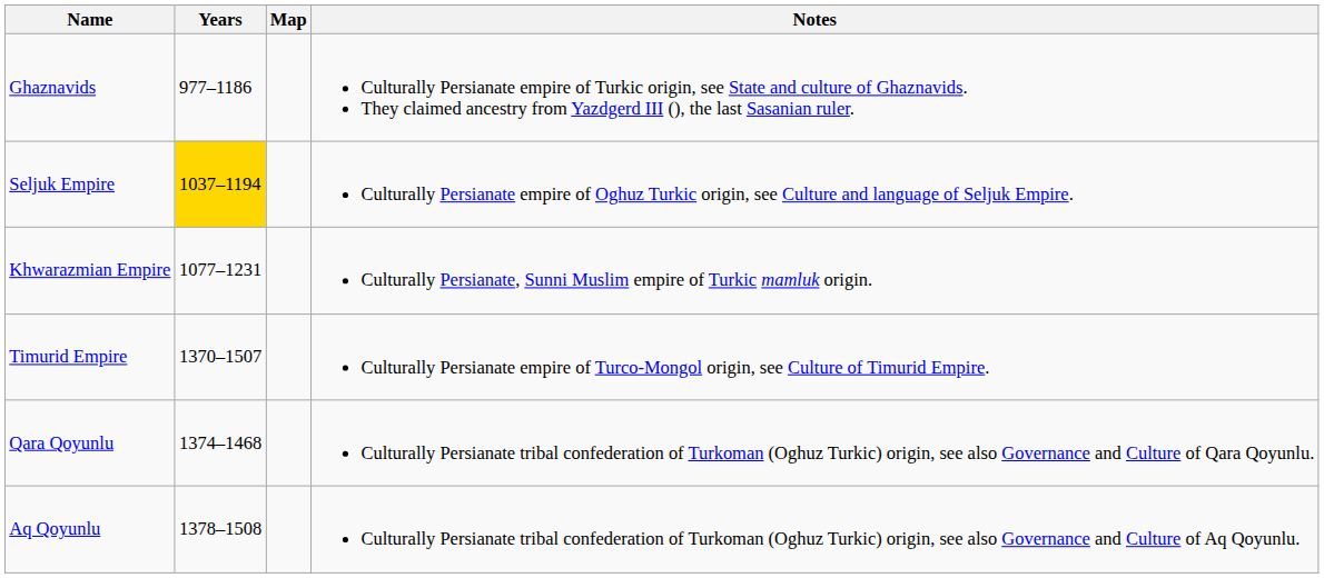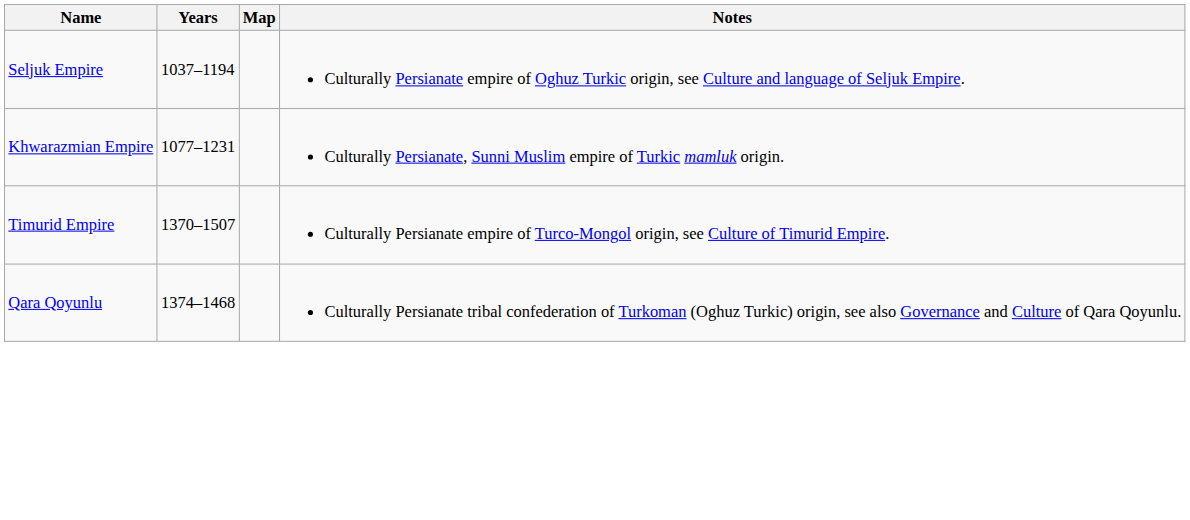 <table class="sortable wikitable">
 <tr>
 <th>Name</th>
 <th>Years</th>
 <th>Map</th>
 <th>Notes</th>
 </tr>
 <tr>
-<td><a href='#'>Ghaznavids</a></td>
-<td>977–1186</td>
-<td></td>
-<td><br><ul><li>Culturally Persianate empire of Turkic origin, see <a href='#'>State and culture of Ghaznavids</a>.</li><li>They claimed ancestry from <a href='#'>Yazdgerd III</a> (), the last <a href='#'>Sasanian ruler</a>.</li></ul></td>
-</tr>
-<tr>
 <td><a href='#'>Seljuk Empire</a></td>
-<td style="background: gold;">1037–1194</td>
+<td>1037–1194</td>
 <td></td>
 <td><br><ul><li>Culturally <a href='#'>Persianate</a> empire of <a href='#'>Oghuz Turkic</a> origin, see <a href='#'>Culture and language of Seljuk Empire</a>.</li></ul></td>
 </tr>
 <tr>
 <td><a href='#'>Khwarazmian Empire</a></td>
 <td>1077–1231</td>
 <td></td>
 <td><br><ul><li>Culturally <a href='#'>Persianate</a>, <a href='#'>Sunni Muslim</a> empire of <a href='#'>Turkic</a> <em><a href='#'>mamluk</a></em> origin.</li></ul></td>
 </tr>
 <tr>
 <td><a href='#'>Timurid Empire</a></td>
 <td>1370–1507</td>
 <td></td>
 <td><br><ul><li>Culturally Persianate empire of <a href='#'>Turco-Mongol</a> origin, see <a href='#'>Culture of Timurid Empire</a>.</li></ul></td>
 </tr>
 <tr>
 <td><a href='#'>Qara Qoyunlu</a></td>
 <td>1374–1468</td>
 <td></td>
 <td><br><ul><li>Culturally Persianate tribal confederation of <a href='#'>Turkoman</a> (Oghuz Turkic) origin, see also <a href='#'>Governance</a> and <a href='#'>Culture</a> of Qara Qoyunlu.</li></ul></td>
 </tr>
-<tr>
-<td><a href='#'>Aq Qoyunlu</a></td>
-<td>1378–1508</td>
-<td></td>
-<td><br><ul><li>Culturally Persianate tribal confederation of Turkoman (Oghuz Turkic) origin, see also <a href='#'>Governance</a> and <a href='#'>Culture</a> of Aq Qoyunlu.</li></ul></td>
-</tr>
 </table>
